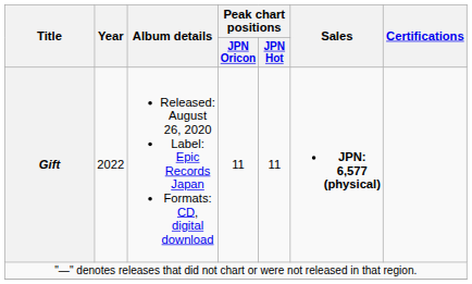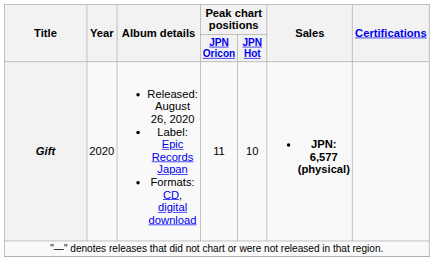 <table class="wikitable plainrowheaders" style="text-align:center;">
 <tr>
 <th scope="col" rowspan="2" style="width:12em;">Title</th>
 <th scope="col" rowspan="2">Year</th>
 <th scope="col" rowspan="2">Album details</th>
 <th scope="col" colspan="2">Peak chart positions</th>
 <th scope="col" rowspan="2">Sales<br></th>
 <th scope="col" rowspan="2"><a href='#'>Certifications</a></th>
 </tr>
 <tr>
 <th scope="col" style="width:3em;font-size:90%;"><a href='#'>JPN<br>Oricon</a><br></th>
 <th scope="col" style="width:3em;font-size:90%;"><a href='#'>JPN<br>Hot</a><br></th>
 </tr>
 <tr>
 <th scope="row"><em>Gift</em></th>
-<td>2022</td>
+<td>2020</td>
 <td><br><ul><li>Released: August 26, 2020</li><li>Label: <a href='#'>Epic Records Japan</a></li><li>Formats: <a href='#'>CD</a>, <a href='#'>digital download</a></li></ul></td>
 <td>11</td>
-<td>11</td>
+<td>10</td>
 <td><strong><br><ul><li>JPN: 6,577 (physical)</li></ul></strong></td>
 <td></td>
 </tr>
 <tr>
 <td colspan="7" style="font-size:90%;">"—" denotes releases that did not chart or were not released in that region.</td>
 </tr>
 <tr>
 </tr>
 </table>
